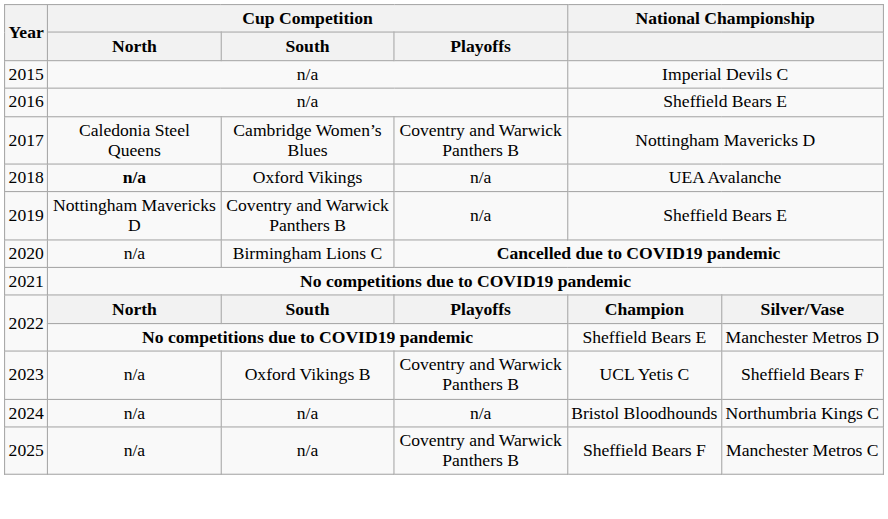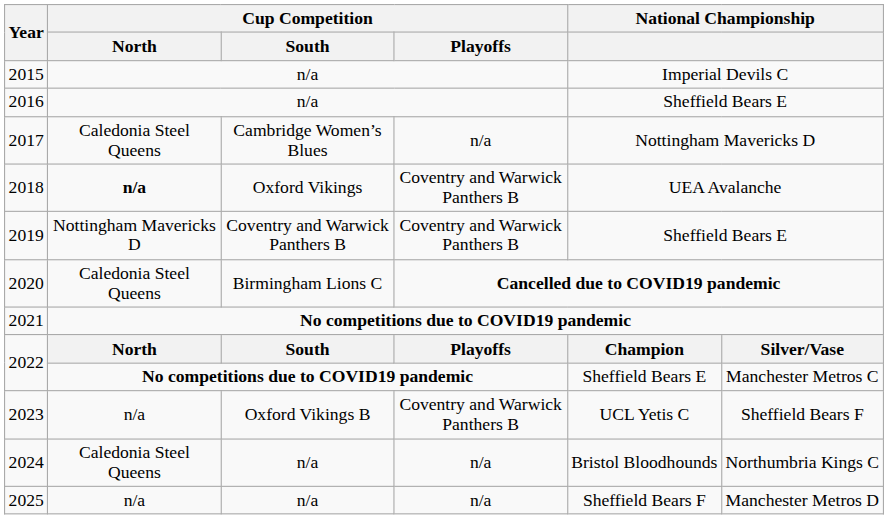 <table class="wikitable" border="1">
 <tr>
 <th rowspan="2">Year</th>
 <th colspan="3" align="center">Cup Competition</th>
 <th align="center" colspan="2">National Championship</th>
 </tr>
 <tr>
 <th align="center" width="150px">North</th>
 <th align="center" width="150px">South</th>
 <th align="center" width="150px">Playoffs</th>
 <th colspan="2"></th>
 </tr>
 <tr>
 <td>2015</td>
 <td align="center"colspan="3">n/a</td>
 <td align="center" colspan="2">Imperial Devils C</td>
 </tr>
 <tr>
 <td>2016</td>
 <td align="center"colspan="3">n/a</td>
 <td align="center" colspan="2">Sheffield Bears E</td>
 </tr>
 <tr>
 <td>2017</td>
 <td align="center">Caledonia Steel Queens</td>
 <td align="center">Cambridge Women’s Blues</td>
-<td align="center">Coventry and Warwick Panthers B</td>
+<td align="center">n/a</td>
 <td align="center" colspan="2">Nottingham Mavericks D</td>
 </tr>
 <tr>
 <td>2018</td>
 <td align="center"><strong>n/a</strong></td>
 <td align="center">Oxford Vikings</td>
-<td align="center">n/a</td>
+<td align="center">Coventry and Warwick Panthers B</td>
 <td align="center" colspan="2">UEA Avalanche</td>
 </tr>
 <tr>
 <td>2019</td>
 <td align="center">Nottingham Mavericks D</td>
 <td align="center">Coventry and Warwick Panthers B</td>
-<td align="center">n/a</td>
+<td align="center">Coventry and Warwick Panthers B</td>
 <td align="center" colspan="2">Sheffield Bears E</td>
 </tr>
 <tr>
 <td>2020</td>
-<td align="center">n/a</td>
+<td align="center">Caledonia Steel Queens</td>
 <td align="center">Birmingham Lions C</td>
 <td colspan="3" align="center"><strong>Cancelled due to COVID19 pandemic</strong></td>
 </tr>
 <tr>
 <td>2021</td>
 <td colspan="5" align="center"><strong>No competitions due to COVID19 pandemic</strong></td>
 </tr>
 <tr>
 <td rowspan="2">2022</td>
 <th align="center" width="150px">North</th>
 <th align="center" width="150px">South</th>
 <th align="center" width="150px">Playoffs</th>
 <th>Champion</th>
 <th>Silver/Vase</th>
 </tr>
 <tr>
 <td colspan="3" align="center"><strong>No competitions due to COVID19 pandemic</strong></td>
 <td align="center">Sheffield Bears E</td>
-<td align="center">Manchester Metros D</td>
+<td align="center">Manchester Metros C</td>
 </tr>
 <tr>
 <td>2023</td>
 <td align="center">n/a</td>
 <td align="center">Oxford Vikings B</td>
 <td align="center">Coventry and Warwick Panthers B</td>
 <td align="center">UCL Yetis C</td>
 <td align="center">Sheffield Bears F</td>
 </tr>
 <tr>
 <td>2024</td>
-<td align="center">n/a</td>
+<td align="center">Caledonia Steel Queens</td>
 <td align="center">n/a</td>
 <td align="center">n/a</td>
 <td align="center">Bristol Bloodhounds</td>
 <td align="center">Northumbria Kings C</td>
 </tr>
 <tr>
 <td>2025</td>
 <td align="center">n/a</td>
 <td align="center">n/a</td>
-<td align="center">Coventry and Warwick Panthers B</td>
+<td align="center">n/a</td>
 <td align="center">Sheffield Bears F</td>
-<td align="center">Manchester Metros C</td>
+<td align="center">Manchester Metros D</td>
 </tr>
 </table>
